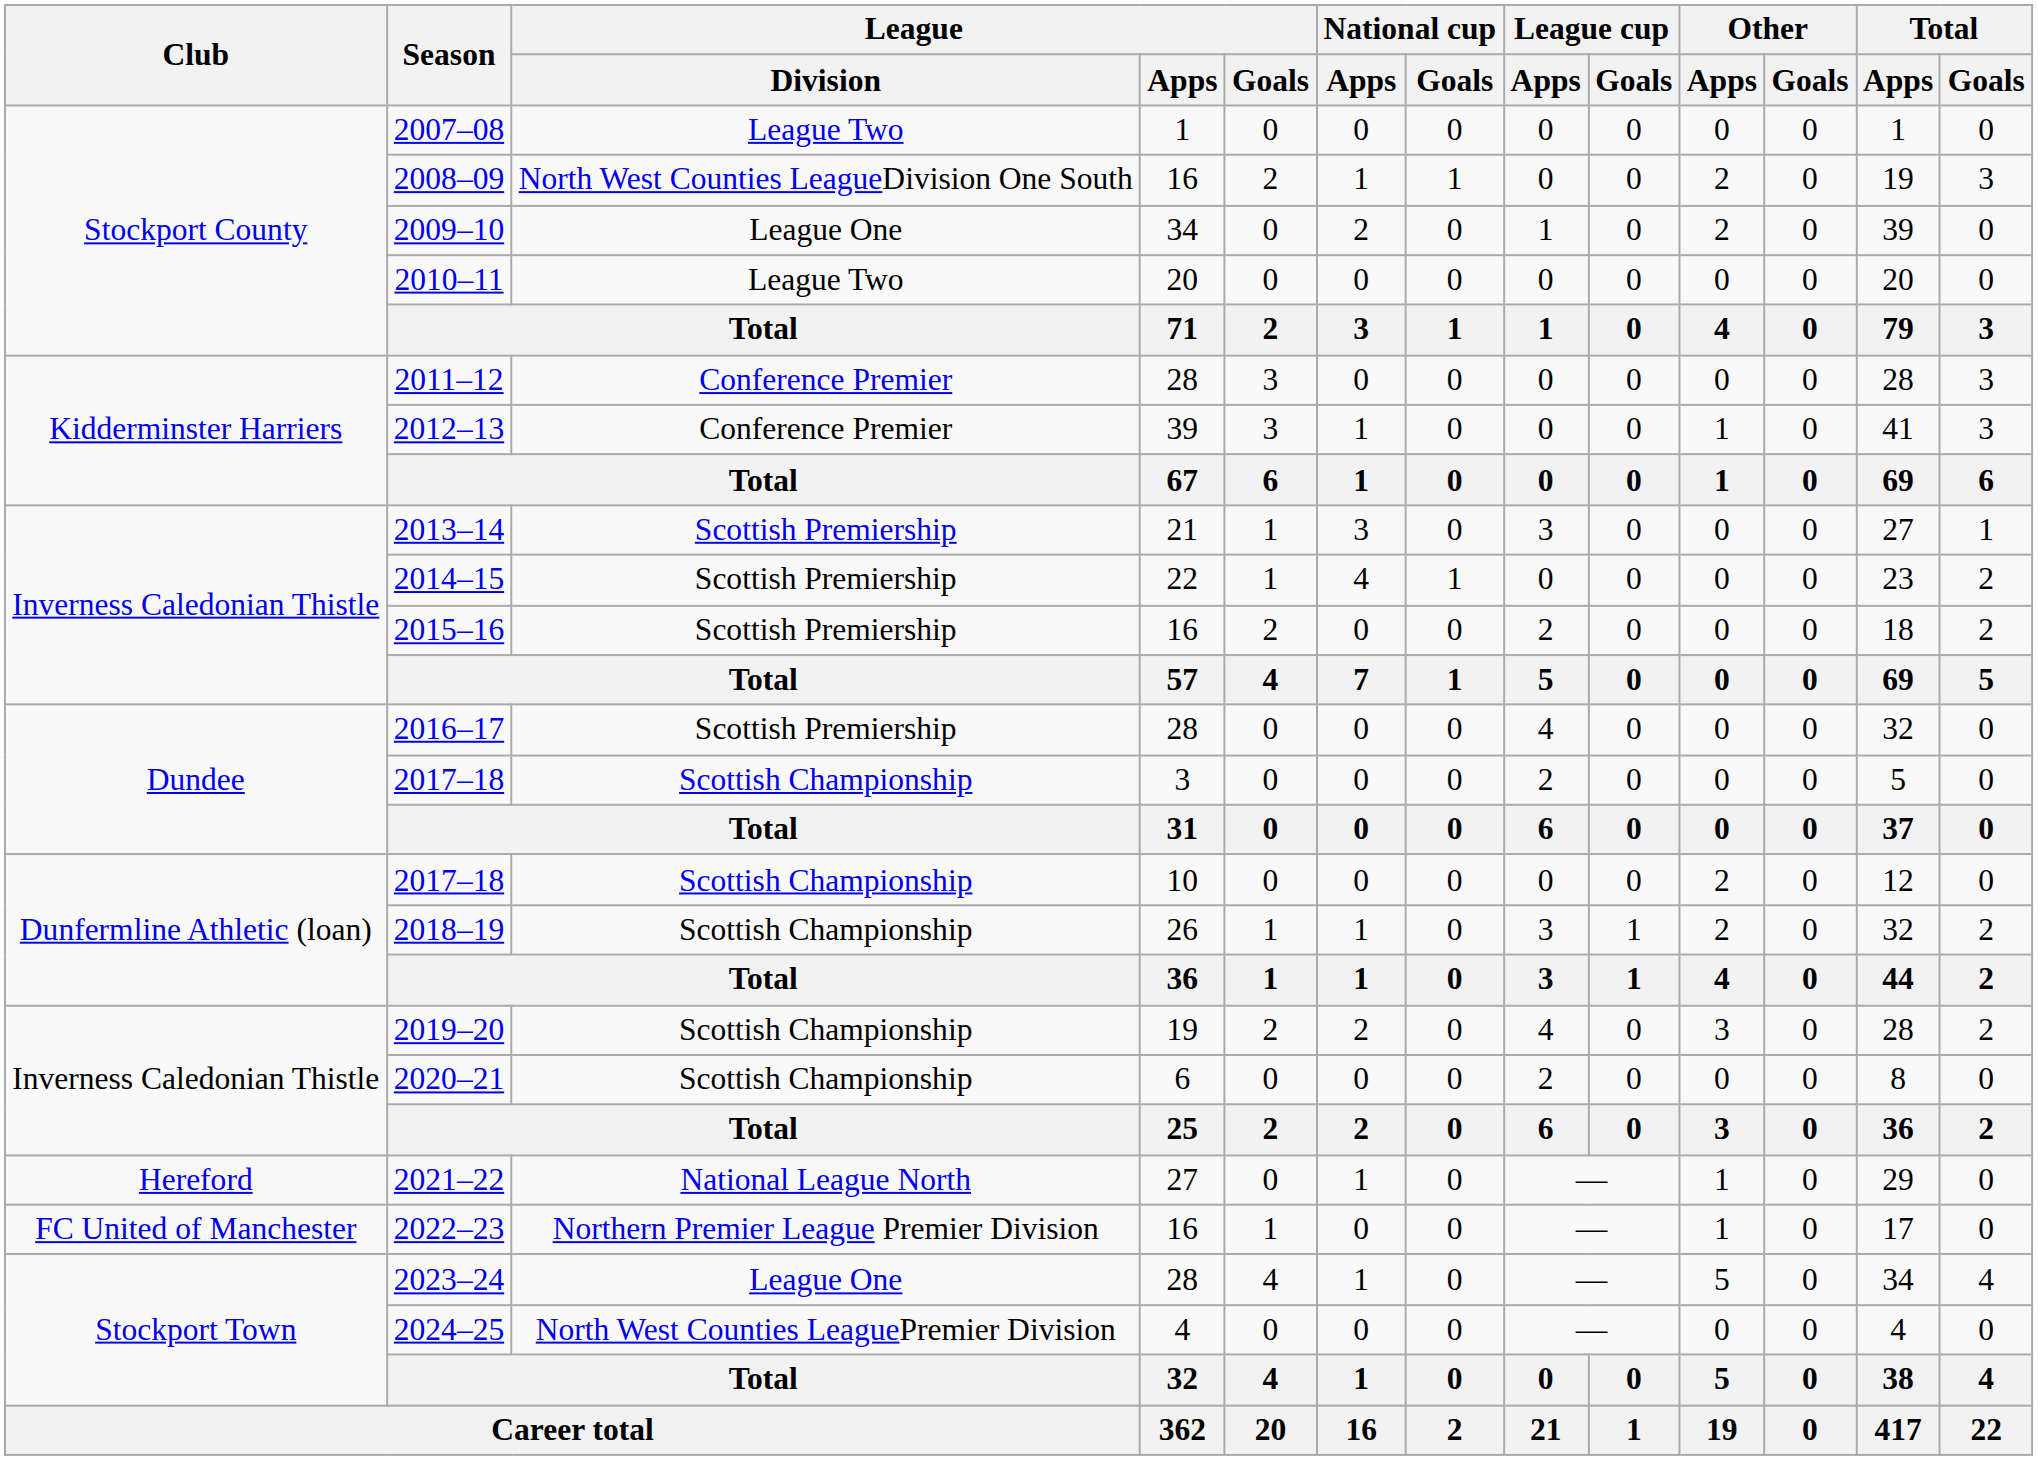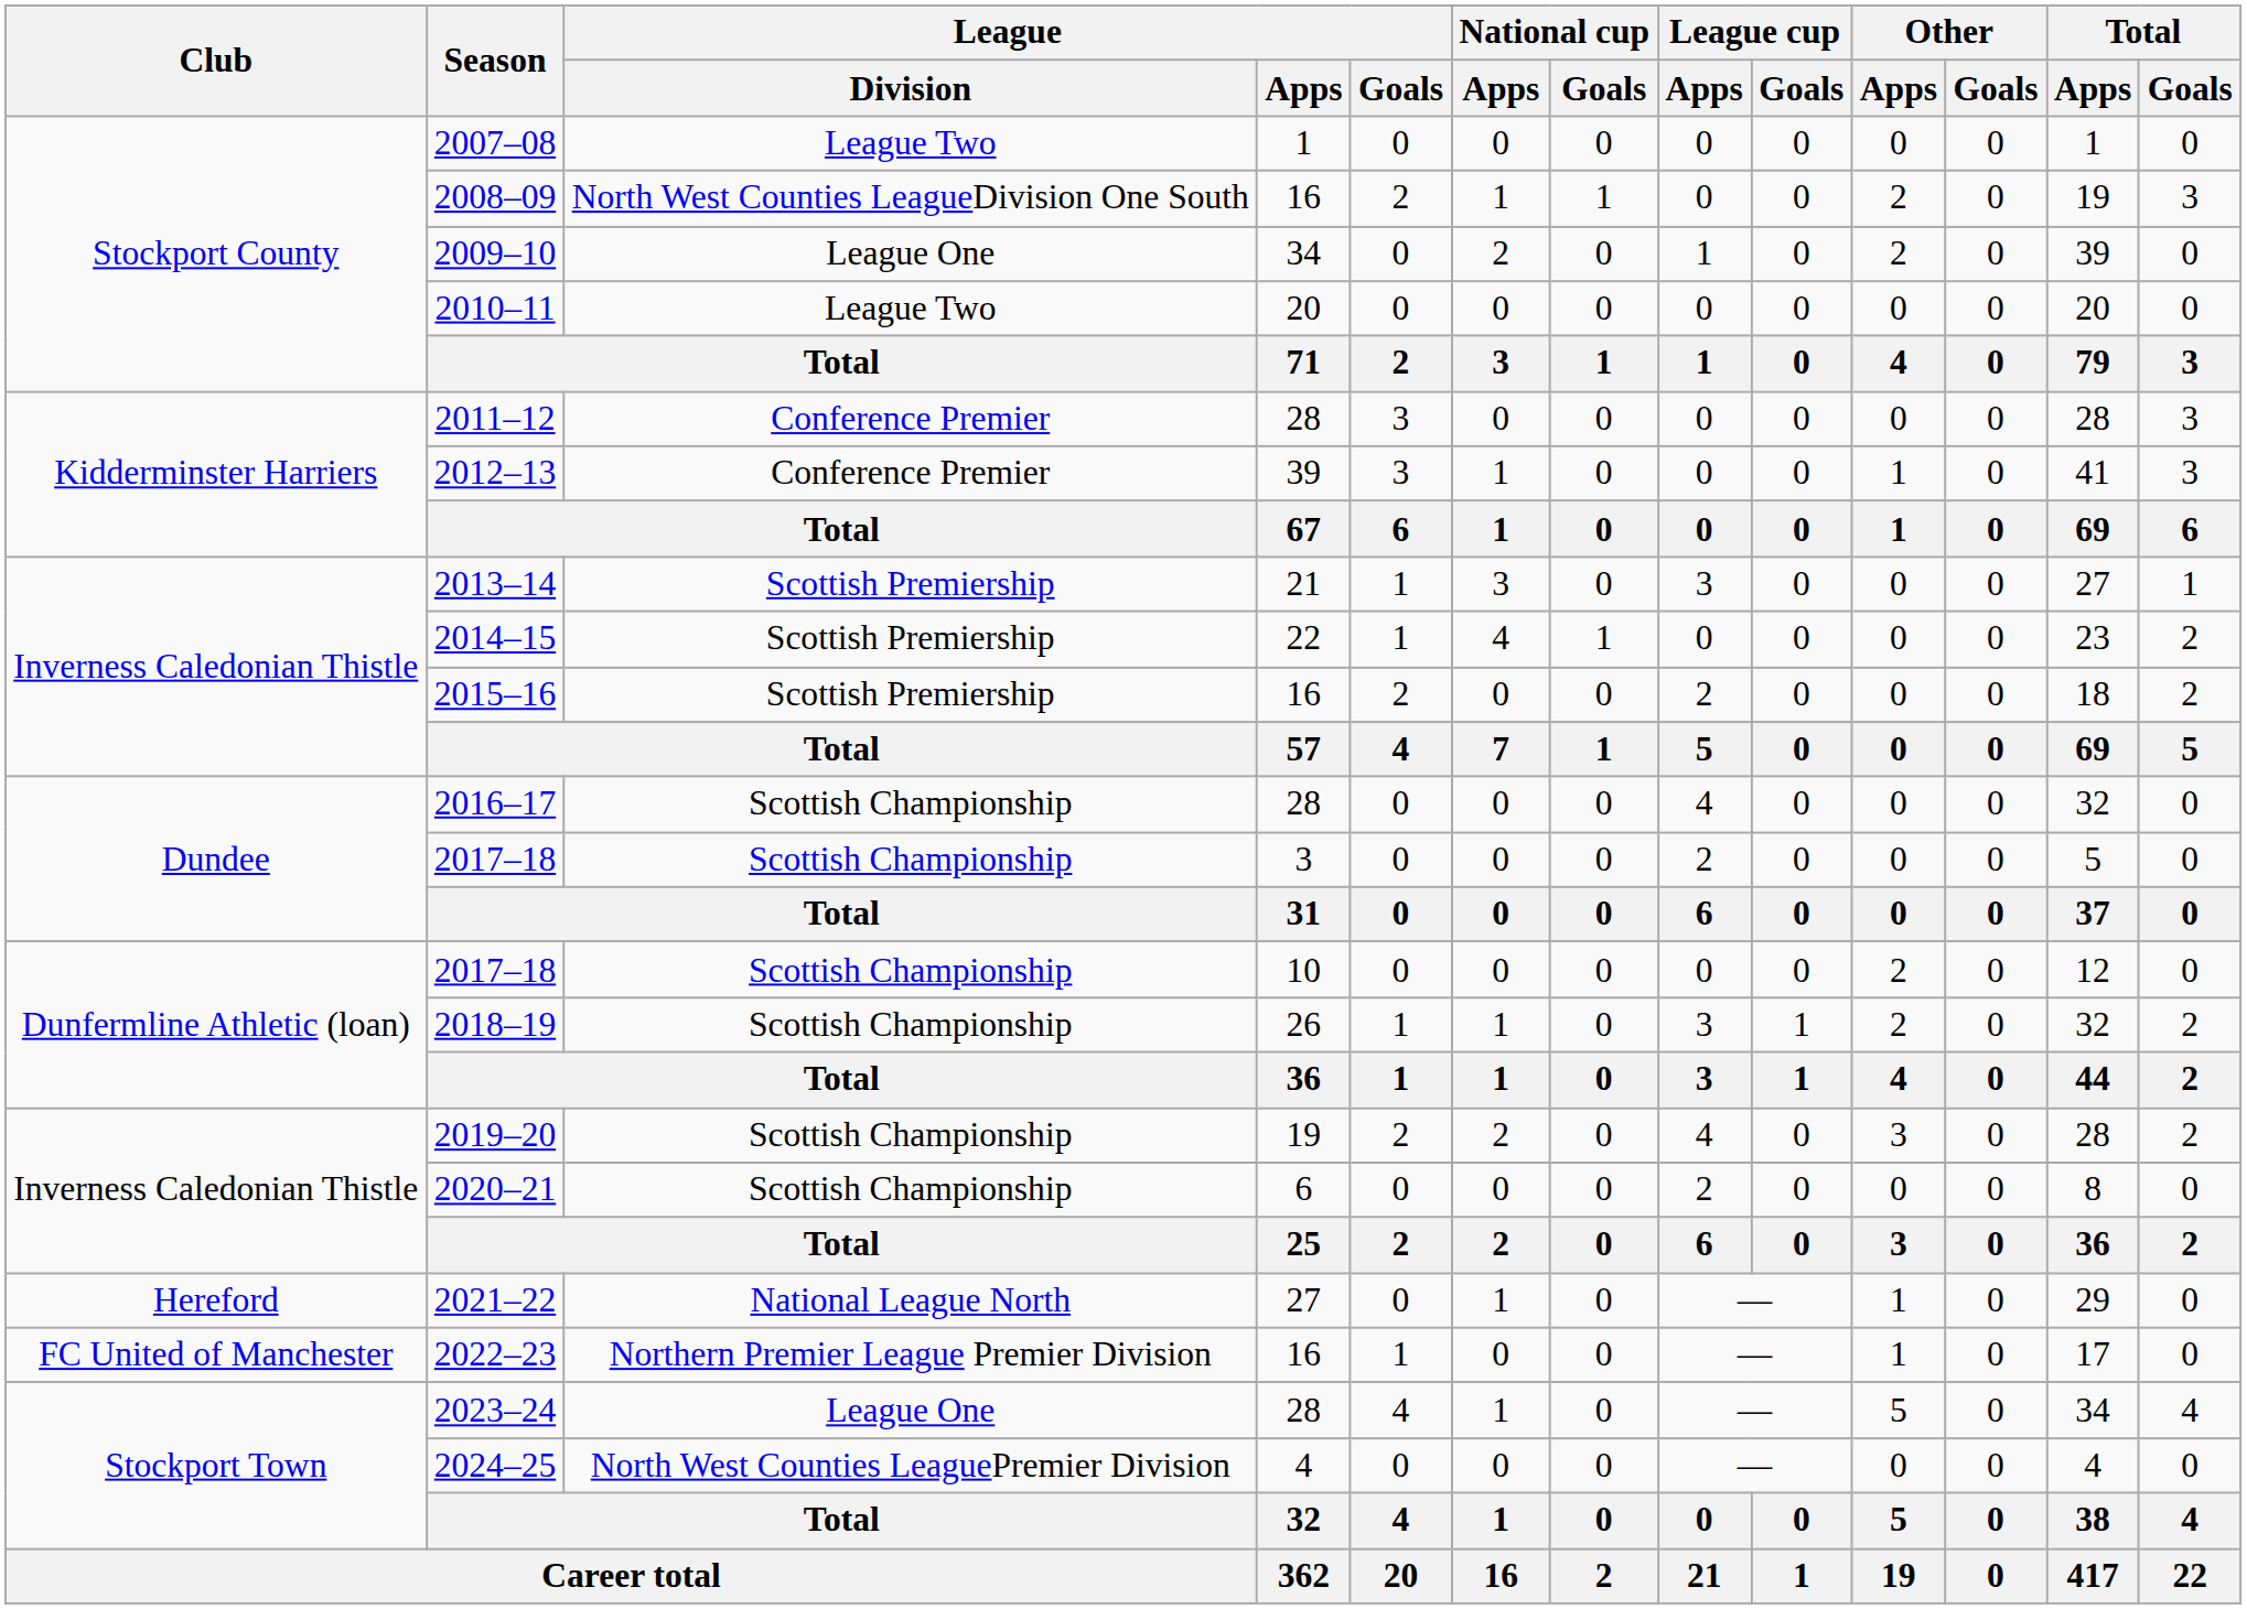 <table class="wikitable" style="text-align: center">
 <tr>
 <th rowspan="2">Club</th>
 <th rowspan="2">Season</th>
 <th colspan="3">League</th>
 <th colspan="2">National cup</th>
 <th colspan="2">League cup</th>
 <th colspan="2">Other</th>
 <th colspan="2">Total</th>
 </tr>
 <tr>
 <th>Division</th>
 <th>Apps</th>
 <th>Goals</th>
 <th>Apps</th>
 <th>Goals</th>
 <th>Apps</th>
 <th>Goals</th>
 <th>Apps</th>
 <th>Goals</th>
 <th>Apps</th>
 <th>Goals</th>
 </tr>
 <tr>
 <td rowspan="5"><a href='#'>Stockport County</a></td>
 <td><a href='#'>2007–08</a></td>
 <td><a href='#'>League Two</a></td>
 <td>1</td>
 <td>0</td>
 <td>0</td>
 <td>0</td>
 <td>0</td>
 <td>0</td>
 <td>0</td>
 <td>0</td>
 <td>1</td>
 <td>0</td>
 </tr>
 <tr>
 <td><a href='#'>2008–09</a></td>
 <td><a href='#'>North West Counties League</a>Division One South</td>
 <td>16</td>
 <td>2</td>
 <td>1</td>
 <td>1</td>
 <td>0</td>
 <td>0</td>
 <td>2</td>
 <td>0</td>
 <td>19</td>
 <td>3</td>
 </tr>
 <tr>
 <td><a href='#'>2009–10</a></td>
 <td>League One</td>
 <td>34</td>
 <td>0</td>
 <td>2</td>
 <td>0</td>
 <td>1</td>
 <td>0</td>
 <td>2</td>
 <td>0</td>
 <td>39</td>
 <td>0</td>
 </tr>
 <tr>
 <td><a href='#'>2010–11</a></td>
 <td>League Two</td>
 <td>20</td>
 <td>0</td>
 <td>0</td>
 <td>0</td>
 <td>0</td>
 <td>0</td>
 <td>0</td>
 <td>0</td>
 <td>20</td>
 <td>0</td>
 </tr>
 <tr>
 <th colspan="2">Total</th>
 <th>71</th>
 <th>2</th>
 <th>3</th>
 <th>1</th>
 <th>1</th>
 <th>0</th>
 <th>4</th>
 <th>0</th>
 <th>79</th>
 <th>3</th>
 </tr>
 <tr>
 <td rowspan="3"><a href='#'>Kidderminster Harriers</a></td>
 <td><a href='#'>2011–12</a></td>
 <td><a href='#'>Conference Premier</a></td>
 <td>28</td>
 <td>3</td>
 <td>0</td>
 <td>0</td>
 <td>0</td>
 <td>0</td>
 <td>0</td>
 <td>0</td>
 <td>28</td>
 <td>3</td>
 </tr>
 <tr>
 <td><a href='#'>2012–13</a></td>
 <td>Conference Premier</td>
 <td>39</td>
 <td>3</td>
 <td>1</td>
 <td>0</td>
 <td>0</td>
 <td>0</td>
 <td>1</td>
 <td>0</td>
 <td>41</td>
 <td>3</td>
 </tr>
 <tr>
 <th colspan="2">Total</th>
 <th>67</th>
 <th>6</th>
 <th>1</th>
 <th>0</th>
 <th>0</th>
 <th>0</th>
 <th>1</th>
 <th>0</th>
 <th>69</th>
 <th>6</th>
 </tr>
 <tr>
 <td rowspan="4"><a href='#'>Inverness Caledonian Thistle</a></td>
 <td><a href='#'>2013–14</a></td>
 <td><a href='#'>Scottish Premiership</a></td>
 <td>21</td>
 <td>1</td>
 <td>3</td>
 <td>0</td>
 <td>3</td>
 <td>0</td>
 <td>0</td>
 <td>0</td>
 <td>27</td>
 <td>1</td>
 </tr>
 <tr>
 <td><a href='#'>2014–15</a></td>
 <td>Scottish Premiership</td>
 <td>22</td>
 <td>1</td>
 <td>4</td>
 <td>1</td>
 <td>0</td>
 <td>0</td>
 <td>0</td>
 <td>0</td>
 <td>23</td>
 <td>2</td>
 </tr>
 <tr>
 <td><a href='#'>2015–16</a></td>
 <td>Scottish Premiership</td>
 <td>16</td>
 <td>2</td>
 <td>0</td>
 <td>0</td>
 <td>2</td>
 <td>0</td>
 <td>0</td>
 <td>0</td>
 <td>18</td>
 <td>2</td>
 </tr>
 <tr>
 <th colspan="2">Total</th>
 <th>57</th>
 <th>4</th>
 <th>7</th>
 <th>1</th>
 <th>5</th>
 <th>0</th>
 <th>0</th>
 <th>0</th>
 <th>69</th>
 <th>5</th>
 </tr>
 <tr>
 <td rowspan="3"><a href='#'>Dundee</a></td>
 <td><a href='#'>2016–17</a></td>
-<td>Scottish Premiership</td>
+<td>Scottish Championship</td>
 <td>28</td>
 <td>0</td>
 <td>0</td>
 <td>0</td>
 <td>4</td>
 <td>0</td>
 <td>0</td>
 <td>0</td>
 <td>32</td>
 <td>0</td>
 </tr>
 <tr>
 <td><a href='#'>2017–18</a></td>
 <td><a href='#'>Scottish Championship</a></td>
 <td>3</td>
 <td>0</td>
 <td>0</td>
 <td>0</td>
 <td>2</td>
 <td>0</td>
 <td>0</td>
 <td>0</td>
 <td>5</td>
 <td>0</td>
 </tr>
 <tr>
 <th colspan="2">Total</th>
 <th>31</th>
 <th>0</th>
 <th>0</th>
 <th>0</th>
 <th>6</th>
 <th>0</th>
 <th>0</th>
 <th>0</th>
 <th>37</th>
 <th>0</th>
 </tr>
 <tr>
 <td rowspan="3"><a href='#'>Dunfermline Athletic</a> (loan)</td>
 <td><a href='#'>2017–18</a></td>
 <td><a href='#'>Scottish Championship</a></td>
 <td>10</td>
 <td>0</td>
 <td>0</td>
 <td>0</td>
 <td>0</td>
 <td>0</td>
 <td>2</td>
 <td>0</td>
 <td>12</td>
 <td>0</td>
 </tr>
 <tr>
 <td><a href='#'>2018–19</a></td>
 <td>Scottish Championship</td>
 <td>26</td>
 <td>1</td>
 <td>1</td>
 <td>0</td>
 <td>3</td>
 <td>1</td>
 <td>2</td>
 <td>0</td>
 <td>32</td>
 <td>2</td>
 </tr>
 <tr>
 <th colspan="2">Total</th>
 <th>36</th>
 <th>1</th>
 <th>1</th>
 <th>0</th>
 <th>3</th>
 <th>1</th>
 <th>4</th>
 <th>0</th>
 <th>44</th>
 <th>2</th>
 </tr>
 <tr>
 <td rowspan="3">Inverness Caledonian Thistle</td>
 <td><a href='#'>2019–20</a></td>
 <td>Scottish Championship</td>
 <td>19</td>
 <td>2</td>
 <td>2</td>
 <td>0</td>
 <td>4</td>
 <td>0</td>
 <td>3</td>
 <td>0</td>
 <td>28</td>
 <td>2</td>
 </tr>
 <tr>
 <td><a href='#'>2020–21</a></td>
 <td>Scottish Championship</td>
 <td>6</td>
 <td>0</td>
 <td>0</td>
 <td>0</td>
 <td>2</td>
 <td>0</td>
 <td>0</td>
 <td>0</td>
 <td>8</td>
 <td>0</td>
 </tr>
 <tr>
 <th colspan="2">Total</th>
 <th>25</th>
 <th>2</th>
 <th>2</th>
 <th>0</th>
 <th>6</th>
 <th>0</th>
 <th>3</th>
 <th>0</th>
 <th>36</th>
 <th>2</th>
 </tr>
 <tr>
 <td><a href='#'>Hereford</a></td>
 <td><a href='#'>2021–22</a></td>
 <td><a href='#'>National League North</a></td>
 <td>27</td>
 <td>0</td>
 <td>1</td>
 <td>0</td>
 <td colspan="2">—</td>
 <td>1</td>
 <td>0</td>
 <td>29</td>
 <td>0</td>
 </tr>
 <tr>
 <td><a href='#'>FC United of Manchester</a></td>
 <td><a href='#'>2022–23</a></td>
 <td><a href='#'>Northern Premier League</a> Premier Division</td>
 <td>16</td>
 <td>1</td>
 <td>0</td>
 <td>0</td>
 <td colspan="2">—</td>
 <td>1</td>
 <td>0</td>
 <td>17</td>
 <td>0</td>
 </tr>
 <tr>
 <td rowspan="3"><a href='#'>Stockport Town</a></td>
 <td><a href='#'>2023–24</a></td>
 <td><a href='#'>League One</a></td>
 <td>28</td>
 <td>4</td>
 <td>1</td>
 <td>0</td>
 <td colspan="2">—</td>
 <td>5</td>
 <td>0</td>
 <td>34</td>
 <td>4</td>
 </tr>
 <tr>
 <td><a href='#'>2024–25</a></td>
 <td><a href='#'>North West Counties League</a>Premier Division</td>
 <td>4</td>
 <td>0</td>
 <td>0</td>
 <td>0</td>
 <td colspan="2">—</td>
 <td>0</td>
 <td>0</td>
 <td>4</td>
 <td>0</td>
 </tr>
 <tr>
 <th colspan="2">Total</th>
 <th>32</th>
 <th>4</th>
 <th>1</th>
 <th>0</th>
 <th>0</th>
 <th>0</th>
 <th>5</th>
 <th>0</th>
 <th>38</th>
 <th>4</th>
 </tr>
 <tr>
 <th colspan="3">Career total</th>
 <th>362</th>
 <th>20</th>
 <th>16</th>
 <th>2</th>
 <th>21</th>
 <th>1</th>
 <th>19</th>
 <th>0</th>
 <th>417</th>
 <th>22</th>
 </tr>
 </table>
